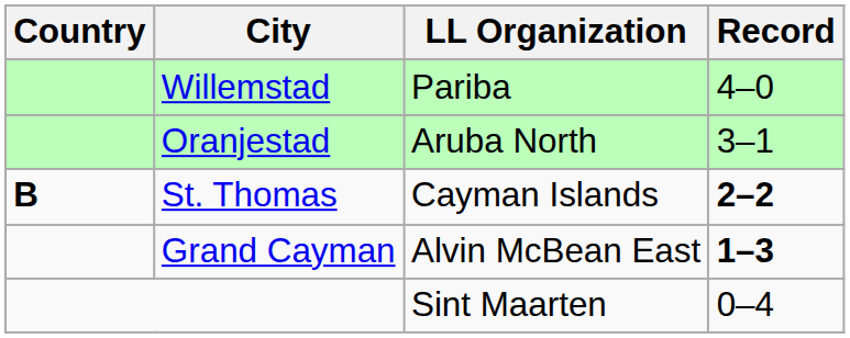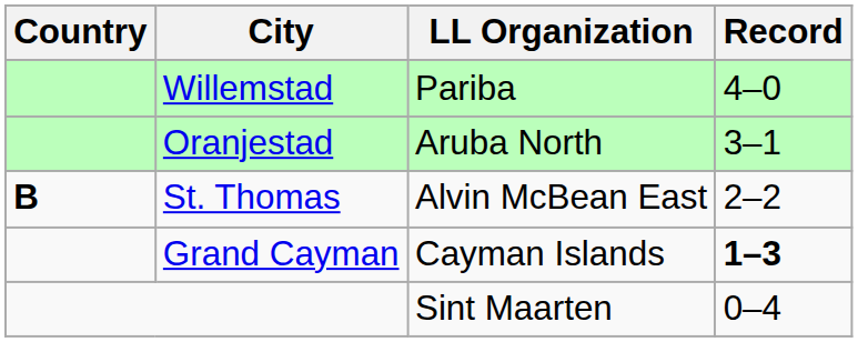 <table class="wikitable">
 <tr>
 <th>Country</th>
 <th>City</th>
 <th>LL Organization</th>
 <th>Record</th>
 </tr>
 <tr bgcolor=#bbffbb>
 <td><strong></strong></td>
 <td><a href='#'>Willemstad</a></td>
 <td>Pariba</td>
 <td>4–0</td>
 </tr>
 <tr bgcolor=#bbffbb>
 <td><strong></strong></td>
 <td><a href='#'>Oranjestad</a></td>
 <td>Aruba North</td>
 <td>3–1</td>
 </tr>
 <tr>
 <td><strong> B</strong></td>
 <td><a href='#'>St. Thomas</a></td>
-<td>Cayman Islands</td>
-<td><strong>2–2</strong></td>
+<td>Alvin McBean East</td>
+<td>2–2</td>
 </tr>
 <tr>
 <td><strong></strong></td>
 <td><a href='#'>Grand Cayman</a></td>
-<td>Alvin McBean East</td>
+<td>Cayman Islands</td>
 <td><strong>1–3</strong></td>
 </tr>
 <tr>
 <td colspan="2"><strong></strong></td>
 <td>Sint Maarten</td>
 <td>0–4</td>
 </tr>
 </table>
